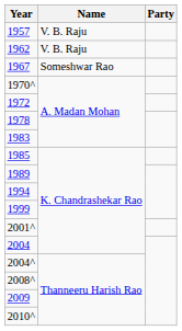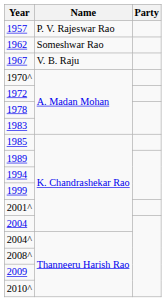 <table class="wikitable sortable">
 <tr>
 <th>Year</th>
 <th>Name</th>
 <th colspan="2">Party</th>
 </tr>
 <tr>
 <td><a href='#'>1957</a></td>
-<td>V. B. Raju</td>
+<td>P. V. Rajeswar Rao</td>
 <td></td>
 </tr>
 <tr>
 <td><a href='#'>1962</a></td>
-<td>V. B. Raju</td>
+<td>Someshwar Rao</td>
 <td></td>
 </tr>
 <tr>
 <td><a href='#'>1967</a></td>
-<td>Someshwar Rao</td>
+<td>V. B. Raju</td>
 <td></td>
 </tr>
 <tr>
 <td>1970^</td>
 <td rowspan="4"><a href='#'>A. Madan Mohan</a></td>
 <td></td>
 </tr>
 <tr>
 <td><a href='#'>1972</a></td>
 <td></td>
 </tr>
 <tr>
 <td><a href='#'>1978</a></td>
 </tr>
 <tr>
 <td><a href='#'>1983</a></td>
 </tr>
 <tr>
 <td><a href='#'>1985</a></td>
 <td rowspan="6"><a href='#'>K. Chandrashekar Rao</a></td>
 <td></td>
 </tr>
 <tr>
 <td><a href='#'>1989</a></td>
 </tr>
 <tr>
 <td><a href='#'>1994</a></td>
 </tr>
 <tr>
 <td><a href='#'>1999</a></td>
 </tr>
 <tr>
 <td>2001^</td>
 <td></td>
 </tr>
 <tr>
 <td><a href='#'>2004</a></td>
 </tr>
 <tr>
 <td>2004^</td>
 <td rowspan="7"><a href='#'>Thanneeru Harish Rao</a></td>
 </tr>
 <tr>
 <td>2008^</td>
 </tr>
 <tr>
 <td><a href='#'>2009</a></td>
 </tr>
 <tr>
 <td>2010^</td>
 </tr>
 </table>
